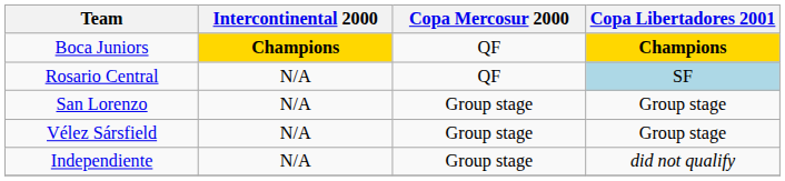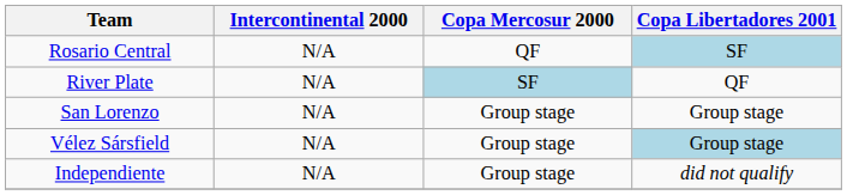 <table class="wikitable">
 <tr>
 <th width= 25%>Team</th>
 <th width= 25%><a href='#'>Intercontinental</a> 2000</th>
 <th width= 25%><a href='#'>Copa Mercosur</a> 2000</th>
 <th width= 25%><a href='#'>Copa Libertadores 2001</a></th>
 </tr>
 <tr align="center">
-<td><a href='#'>Boca Juniors</a></td>
-<td bgcolor = "gold"><strong>Champions</strong></td>
-<td>QF</td>
-<td bgcolor = "gold"><strong>Champions</strong></td>
-</tr>
-<tr align="center">
 <td><a href='#'>Rosario Central</a></td>
 <td>N/A</td>
 <td>QF</td>
 <td bgcolor = "lightblue">SF</td>
+</tr>
+<tr align="center">
+<td><a href='#'>River Plate</a></td>
+<td>N/A</td>
+<td bgcolor = "lightblue">SF</td>
+<td>QF</td>
 </tr>
 <tr align="center">
 <td><a href='#'>San Lorenzo</a></td>
 <td>N/A</td>
 <td>Group stage</td>
 <td>Group stage</td>
 </tr>
 <tr align="center">
 <td><a href='#'>Vélez Sársfield</a></td>
 <td>N/A</td>
 <td>Group stage</td>
-<td>Group stage</td>
+<td style="background: lightblue;">Group stage</td>
 </tr>
 <tr align="center">
 <td><a href='#'>Independiente</a></td>
 <td>N/A</td>
 <td>Group stage</td>
 <td><em>did not qualify</em></td>
 </tr>
 <tr>
 </tr>
 </table>
